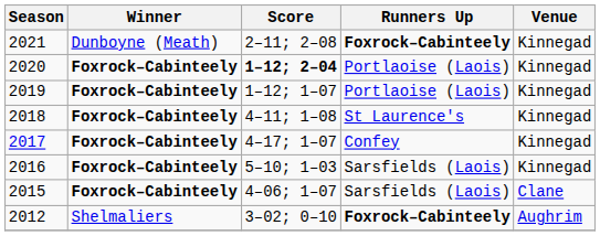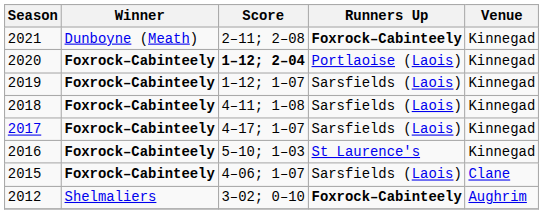 <table class="wikitable collapsible">
 <tr>
 <th>Season</th>
 <th>Winner</th>
 <th>Score</th>
 <th>Runners Up</th>
 <th>Venue</th>
 </tr>
 <tr>
 <td>2021</td>
 <td><a href='#'>Dunboyne</a> (<a href='#'>Meath</a>)</td>
 <td>2–11; 2–08</td>
 <td><strong>Foxrock–Cabinteely</strong></td>
 <td>Kinnegad</td>
 </tr>
 <tr>
 <td>2020</td>
 <td><strong>Foxrock–Cabinteely</strong></td>
 <td><strong>1–12; 2–04</strong></td>
 <td><a href='#'>Portlaoise</a> (<a href='#'>Laois</a>)</td>
 <td>Kinnegad</td>
 </tr>
 <tr>
 <td>2019</td>
 <td><strong>Foxrock–Cabinteely</strong></td>
 <td>1–12; 1–07</td>
-<td><a href='#'>Portlaoise</a> (<a href='#'>Laois</a>)</td>
+<td>Sarsfields (<a href='#'>Laois</a>)</td>
 <td>Kinnegad</td>
 </tr>
 <tr>
 <td>2018</td>
 <td><strong>Foxrock–Cabinteely</strong></td>
 <td>4–11; 1–08</td>
-<td><a href='#'>St Laurence's</a></td>
+<td>Sarsfields (<a href='#'>Laois</a>)</td>
 <td>Kinnegad</td>
 </tr>
 <tr>
 <td><a href='#'>2017</a></td>
 <td><strong>Foxrock–Cabinteely</strong></td>
 <td>4–17; 1–07</td>
-<td><a href='#'>Confey</a></td>
+<td>Sarsfields (<a href='#'>Laois</a>)</td>
 <td>Kinnegad</td>
 </tr>
 <tr>
 <td>2016</td>
 <td><strong>Foxrock–Cabinteely</strong></td>
 <td>5–10; 1–03</td>
-<td>Sarsfields (<a href='#'>Laois</a>)</td>
+<td><a href='#'>St Laurence's</a></td>
 <td>Kinnegad</td>
 </tr>
 <tr>
 <td>2015</td>
 <td><strong>Foxrock–Cabinteely</strong></td>
 <td>4–06; 1–07</td>
 <td>Sarsfields (<a href='#'>Laois</a>)</td>
 <td><a href='#'>Clane</a></td>
 </tr>
 <tr>
 <td>2012</td>
 <td><a href='#'>Shelmaliers</a></td>
 <td>3–02; 0–10</td>
 <td><strong>Foxrock–Cabinteely</strong></td>
 <td><a href='#'>Aughrim</a></td>
 </tr>
 <tr>
 </tr>
 </table>
